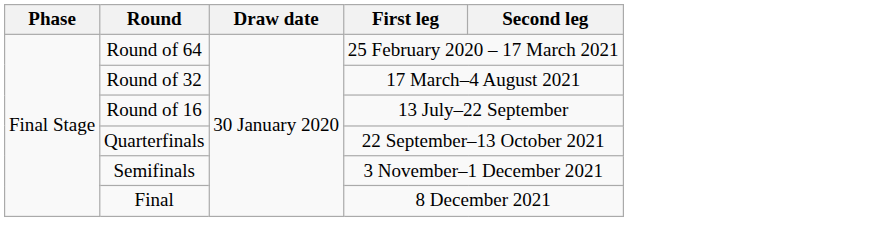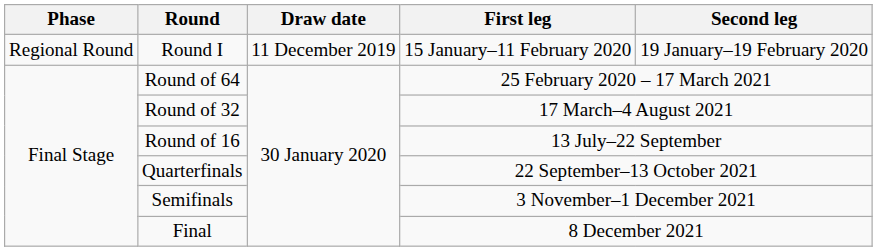 <table class="wikitable" style="text-align:center">
 <tr>
 <th>Phase</th>
 <th>Round</th>
 <th>Draw date</th>
 <th>First leg</th>
 <th>Second leg</th>
+</tr>
+<tr>
+<td>Regional Round</td>
+<td>Round I</td>
+<td>11 December 2019</td>
+<td>15 January–11 February 2020</td>
+<td>19 January–19 February 2020</td>
 </tr>
 <tr>
 <td rowspan=6>Final Stage</td>
 <td>Round of 64</td>
 <td rowspan=6>30 January 2020</td>
 <td colspan=2>25 February 2020 – 17 March 2021</td>
 </tr>
 <tr>
 <td>Round of 32</td>
 <td colspan=2>17 March–4 August 2021</td>
 </tr>
 <tr>
 <td>Round of 16</td>
 <td colspan=2>13 July–22 September</td>
 </tr>
 <tr>
 <td>Quarterfinals</td>
 <td colspan=2>22 September–13 October 2021</td>
 </tr>
 <tr>
 <td>Semifinals</td>
 <td colspan=2>3 November–1 December 2021</td>
 </tr>
 <tr>
 <td>Final</td>
 <td colspan=2>8 December 2021</td>
 </tr>
 </table>
